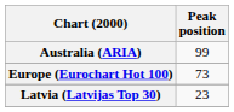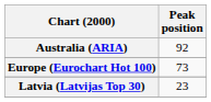 <table class="wikitable sortable plainrowheaders" style="text-align:center">
 <tr>
 <th>Chart (2000)</th>
 <th>Peak<br>position</th>
 </tr>
 <tr>
 <th scope="row">Australia (<a href='#'>ARIA</a>)</th>
-<td>99</td>
+<td>92</td>
 </tr>
 <tr>
 </tr>
 <tr>
 <th scope="row">Europe (<a href='#'>Eurochart Hot 100</a>)</th>
 <td>73</td>
 </tr>
 <tr>
 </tr>
 <tr>
 <th scope="row">Latvia (<a href='#'>Latvijas Top 30</a>)</th>
 <td align="center">23</td>
 </tr>
 <tr>
 </tr>
 <tr>
 </tr>
 <tr>
 </tr>
 <tr>
 </tr>
 </table>
